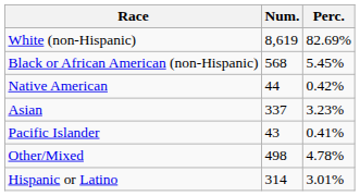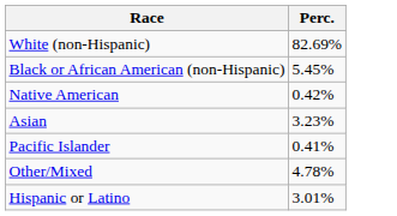 <table class="wikitable">
 <tr>
 <th>Race</th>
-<th>Num.</th>
 <th>Perc.</th>
 </tr>
 <tr>
 <td><a href='#'>White</a> (non-Hispanic)</td>
-<td>8,619</td>
 <td>82.69%</td>
 </tr>
 <tr>
 <td><a href='#'>Black or African American</a> (non-Hispanic)</td>
-<td>568</td>
 <td>5.45%</td>
 </tr>
 <tr>
 <td><a href='#'>Native American</a></td>
-<td>44</td>
 <td>0.42%</td>
 </tr>
 <tr>
 <td><a href='#'>Asian</a></td>
-<td>337</td>
 <td>3.23%</td>
 </tr>
 <tr>
 <td><a href='#'>Pacific Islander</a></td>
-<td>43</td>
 <td>0.41%</td>
 </tr>
 <tr>
 <td><a href='#'>Other/Mixed</a></td>
-<td>498</td>
 <td>4.78%</td>
 </tr>
 <tr>
 <td><a href='#'>Hispanic</a> or <a href='#'>Latino</a></td>
-<td>314</td>
 <td>3.01%</td>
 </tr>
 </table>
